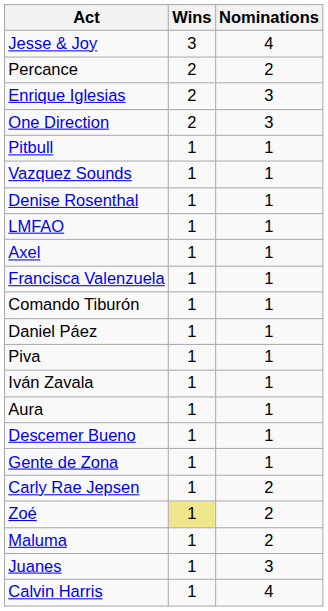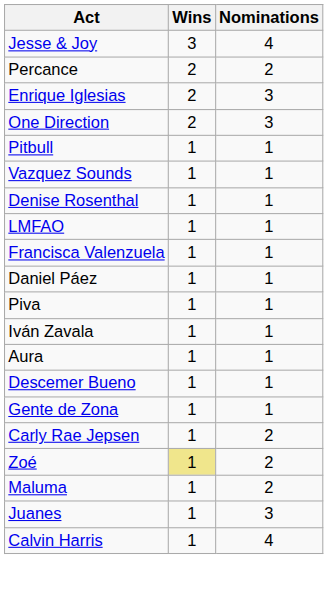 <table class=wikitable>
 <tr>
 <th>Act</th>
 <th>Wins</th>
 <th>Nominations</th>
 </tr>
 <tr>
 <td><a href='#'>Jesse & Joy</a></td>
 <td align=center>3</td>
 <td align=center>4</td>
 </tr>
 <tr>
 <td>Percance</td>
 <td align=center>2</td>
 <td align=center>2</td>
 </tr>
 <tr>
 <td><a href='#'>Enrique Iglesias</a></td>
 <td align=center>2</td>
 <td align=center>3</td>
 </tr>
 <tr>
 <td><a href='#'>One Direction</a></td>
 <td align=center>2</td>
 <td align=center>3</td>
 </tr>
 <tr>
 <td><a href='#'>Pitbull</a></td>
 <td align=center>1</td>
 <td align=center>1</td>
 </tr>
 <tr>
 <td><a href='#'>Vazquez Sounds</a></td>
 <td align=center>1</td>
 <td align=center>1</td>
 </tr>
 <tr>
 <td><a href='#'>Denise Rosenthal</a></td>
 <td align=center>1</td>
 <td align=center>1</td>
 </tr>
 <tr>
 <td><a href='#'>LMFAO</a></td>
 <td align=center>1</td>
 <td align=center>1</td>
 </tr>
 <tr>
-<td><a href='#'>Axel</a></td>
-<td align=center>1</td>
-<td align=center>1</td>
-</tr>
-<tr>
 <td><a href='#'>Francisca Valenzuela</a></td>
-<td align=center>1</td>
-<td align=center>1</td>
-</tr>
-<tr>
-<td>Comando Tiburón</td>
 <td align=center>1</td>
 <td align=center>1</td>
 </tr>
 <tr>
 <td>Daniel Páez</td>
 <td align=center>1</td>
 <td align=center>1</td>
 </tr>
 <tr>
 <td>Piva</td>
 <td align=center>1</td>
 <td align=center>1</td>
 </tr>
 <tr>
 <td>Iván Zavala</td>
 <td align=center>1</td>
 <td align=center>1</td>
 </tr>
 <tr>
 <td>Aura</td>
 <td align=center>1</td>
 <td align=center>1</td>
 </tr>
 <tr>
 <td><a href='#'>Descemer Bueno</a></td>
 <td align=center>1</td>
 <td align=center>1</td>
 </tr>
 <tr>
 <td><a href='#'>Gente de Zona</a></td>
 <td align=center>1</td>
 <td align=center>1</td>
 </tr>
 <tr>
 <td><a href='#'>Carly Rae Jepsen</a></td>
 <td align=center>1</td>
 <td align=center>2</td>
 </tr>
 <tr>
 <td><a href='#'>Zoé</a></td>
 <td align=center style="background: khaki;">1</td>
 <td align=center>2</td>
 </tr>
 <tr>
 <td><a href='#'>Maluma</a></td>
 <td align=center>1</td>
 <td align=center>2</td>
 </tr>
 <tr>
 <td><a href='#'>Juanes</a></td>
 <td align=center>1</td>
 <td align=center>3</td>
 </tr>
 <tr>
 <td><a href='#'>Calvin Harris</a></td>
 <td align=center>1</td>
 <td align=center>4</td>
 </tr>
 </table>
